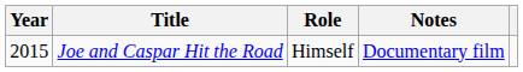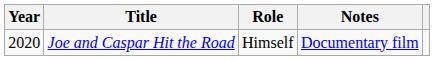 <table class="wikitable sortable plainrowheaders">
 <tr>
 <th scope="col">Year</th>
 <th scope="col">Title</th>
 <th scope="col">Role</th>
 <th scope="col" class="unsortable">Notes</th>
 <th scope="col" class="unsortable"></th>
 </tr>
 <tr>
-<td>2015</td>
+<td>2020</td>
 <td><em><a href='#'>Joe and Caspar Hit the Road</a></em></td>
 <td>Himself</td>
 <td><a href='#'>Documentary film</a></td>
 <td style="text-align:center;"></td>
 </tr>
 <tr>
 </tr>
 </table>
